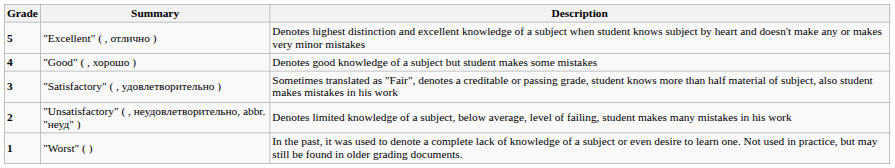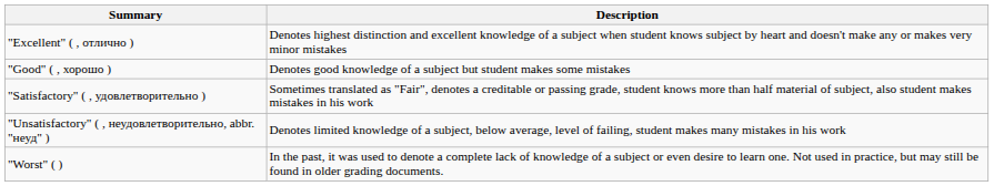 <table class="wikitable">
 <tr>
-<th>Grade</th>
 <th>Summary</th>
 <th>Description</th>
 </tr>
 <tr>
-<td><strong>5</strong></td>
 <td>"Excellent" ( , отлично )</td>
 <td>Denotes highest distinction and excellent knowledge of a subject when student knows subject by heart and doesn't make any or makes very minor mistakes</td>
 </tr>
 <tr>
-<td><strong>4</strong></td>
 <td>"Good" ( , хорошо )</td>
 <td>Denotes good knowledge of a subject but student makes some mistakes</td>
 </tr>
 <tr>
-<td><strong>3</strong></td>
 <td>"Satisfactory" ( , удовлетворительно )</td>
 <td>Sometimes translated as "Fair", denotes a creditable or passing grade, student knows more than half material of subject, also student makes mistakes in his work</td>
 </tr>
 <tr>
-<td><strong>2</strong></td>
 <td>"Unsatisfactory" ( , неудовлетворительно, abbr. "неуд" )</td>
 <td>Denotes limited knowledge of a subject, below average, level of failing, student makes many mistakes in his work</td>
 </tr>
 <tr>
-<td><strong>1</strong></td>
 <td>"Worst" ( )</td>
 <td>In the past, it was used to denote a complete lack of knowledge of a subject or even desire to learn one. Not used in practice, but may still be found in older grading documents.</td>
 </tr>
 </table>
